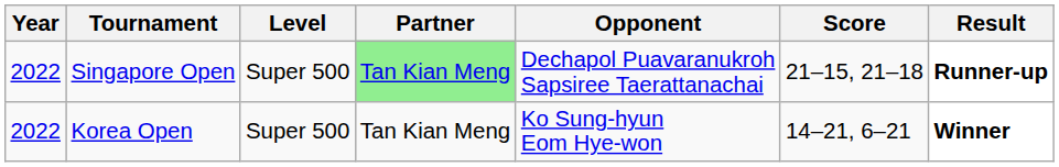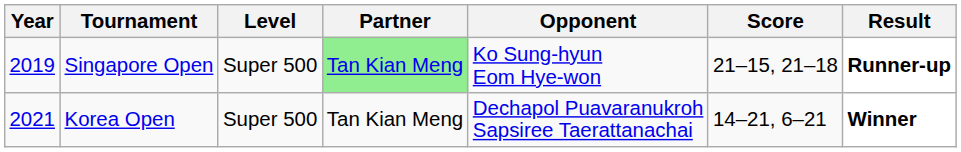 <table class="sortable wikitable" style="font-size: 90%;">
 <tr>
 <th>Year</th>
 <th>Tournament</th>
 <th>Level</th>
 <th>Partner</th>
 <th>Opponent</th>
 <th>Score</th>
 <th>Result</th>
 </tr>
 <tr>
-<td align="center"><a href='#'>2022</a></td>
+<td align="center"><a href='#'>2019</a></td>
 <td align="left"><a href='#'>Singapore Open</a></td>
 <td align="left">Super 500</td>
 <td align="left" style="background: lightgreen;"> <a href='#'>Tan Kian Meng</a></td>
-<td align="left"> <a href='#'>Dechapol Puavaranukroh</a><br> <a href='#'>Sapsiree Taerattanachai</a></td>
+<td align="left"> <a href='#'>Ko Sung-hyun</a><br> <a href='#'>Eom Hye-won</a></td>
 <td align="left">21–15, 21–18</td>
 <td style="text-align:left; background:white"> <strong>Runner-up</strong></td>
 </tr>
 <tr>
-<td align="center"><a href='#'>2022</a></td>
+<td align="center"><a href='#'>2021</a></td>
 <td align="left"><a href='#'>Korea Open</a></td>
 <td align="left">Super 500</td>
 <td align="left"> Tan Kian Meng</td>
-<td align="left"> <a href='#'>Ko Sung-hyun</a><br> <a href='#'>Eom Hye-won</a></td>
+<td align="left"> <a href='#'>Dechapol Puavaranukroh</a><br> <a href='#'>Sapsiree Taerattanachai</a></td>
 <td align="left">14–21, 6–21</td>
 <td style="text-align:left; background:white"> <strong>Winner</strong></td>
 </tr>
 </table>
